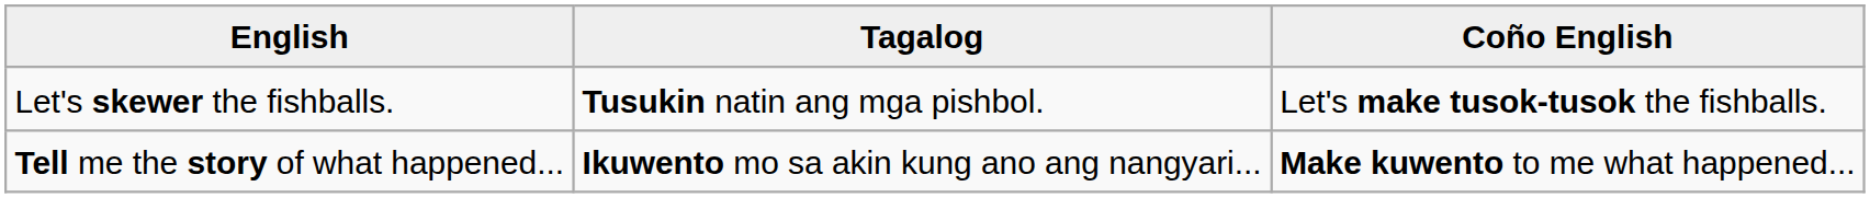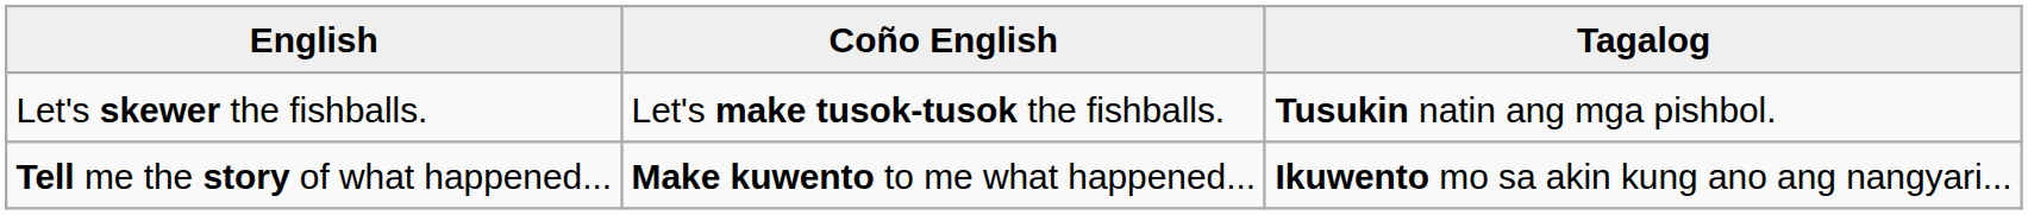 <table class="wikitable">
 <tr>
 <th style="background:#efefef;"><small>English</small></th>
+<th style="background:#efefef;"><small>Coño English</small></th>
 <th style="background:#efefef;"><small>Tagalog</small></th>
-<th style="background:#efefef;"><small>Coño English</small></th>
 </tr>
 <tr>
 <td><small>Let's <strong>skewer</strong> the fishballs.</small></td>
+<td><small>Let's <strong>make tusok-tusok</strong> the fishballs.</small></td>
 <td><small><strong>Tusukin</strong> natin ang mga pishbol.</small></td>
-<td><small>Let's <strong>make tusok-tusok</strong> the fishballs.</small></td>
 </tr>
 <tr>
 <td><small><strong>Tell</strong> me the <strong>story</strong> of what happened...</small></td>
+<td><small><strong>Make kuwento</strong> to me what happened...</small></td>
 <td><small><strong>Ikuwento</strong> mo sa akin kung ano ang nangyari...</small></td>
-<td><small><strong>Make kuwento</strong> to me what happened...</small></td>
 </tr>
 </table>
